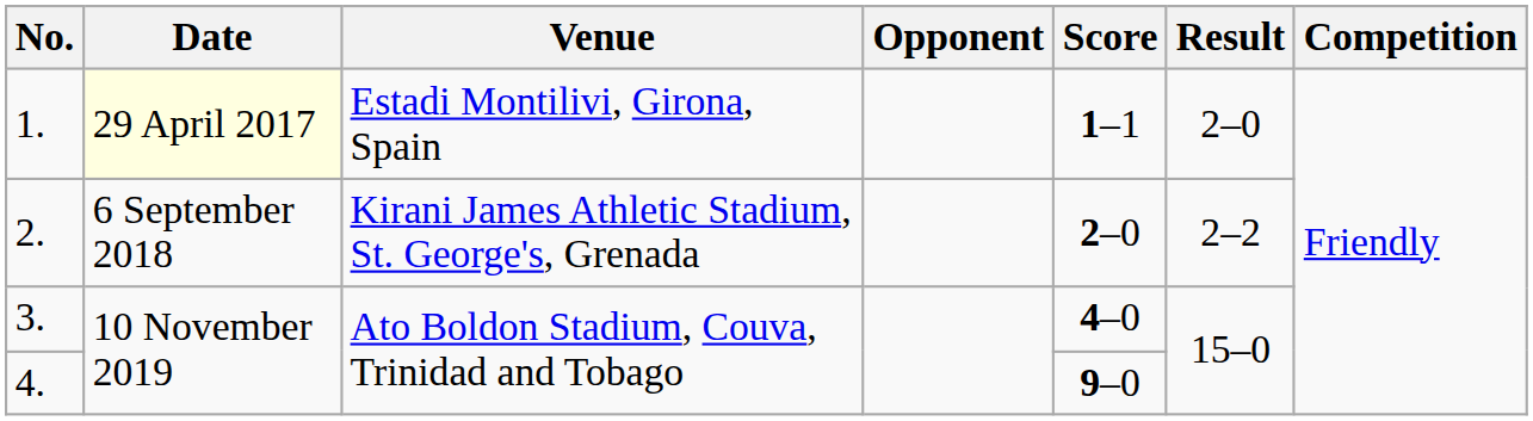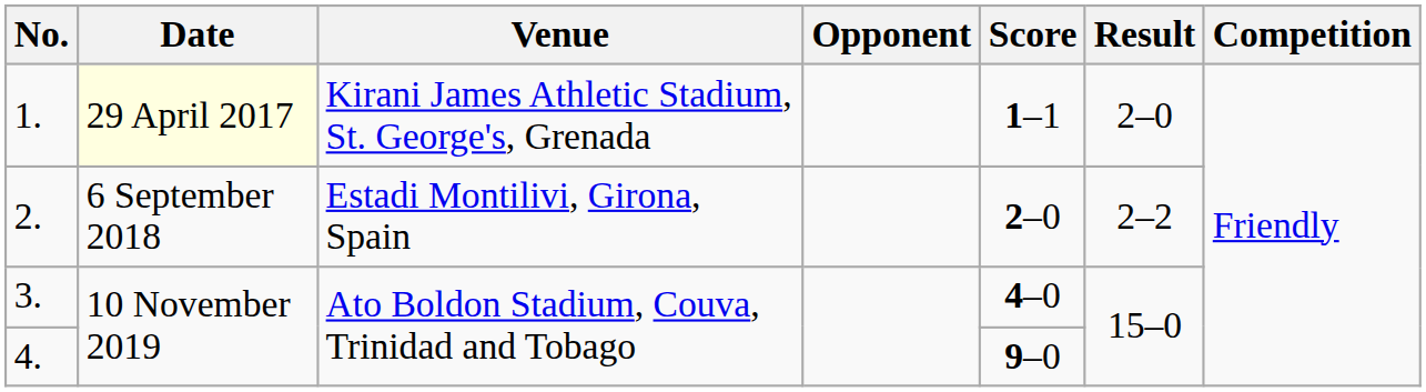 <table class="wikitable" style="font-size:100%;">
 <tr>
 <th>No.</th>
 <th>Date</th>
 <th>Venue</th>
 <th>Opponent</th>
 <th>Score</th>
 <th>Result</th>
 <th>Competition</th>
 </tr>
 <tr>
 <td>1.</td>
 <td style="background: lightyellow;">29 April 2017</td>
-<td><a href='#'>Estadi Montilivi</a>, <a href='#'>Girona</a>, Spain</td>
+<td><a href='#'>Kirani James Athletic Stadium</a>, <a href='#'>St. George's</a>, Grenada</td>
 <td></td>
 <td align=center><strong>1</strong>–1</td>
 <td align=center>2–0</td>
 <td rowspan=4><a href='#'>Friendly</a></td>
 </tr>
 <tr>
 <td>2.</td>
 <td>6 September 2018</td>
-<td><a href='#'>Kirani James Athletic Stadium</a>, <a href='#'>St. George's</a>, Grenada</td>
+<td><a href='#'>Estadi Montilivi</a>, <a href='#'>Girona</a>, Spain</td>
 <td></td>
 <td align=center><strong>2</strong>–0</td>
 <td align=center>2–2</td>
 </tr>
 <tr>
 <td>3.</td>
 <td rowspan=2>10 November 2019</td>
 <td rowspan=2><a href='#'>Ato Boldon Stadium</a>, <a href='#'>Couva</a>, Trinidad and Tobago</td>
 <td rowspan=2></td>
 <td align=center><strong>4</strong>–0</td>
 <td rowspan=2 align=center>15–0</td>
 </tr>
 <tr>
 <td>4.</td>
 <td align=center><strong>9</strong>–0</td>
 </tr>
 </table>
